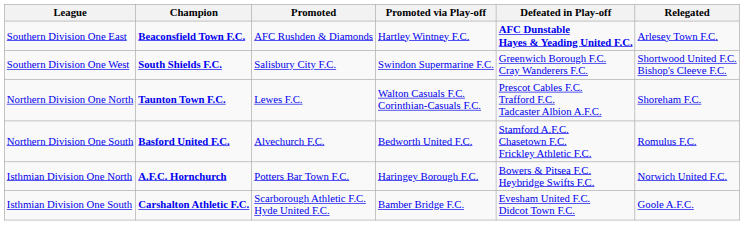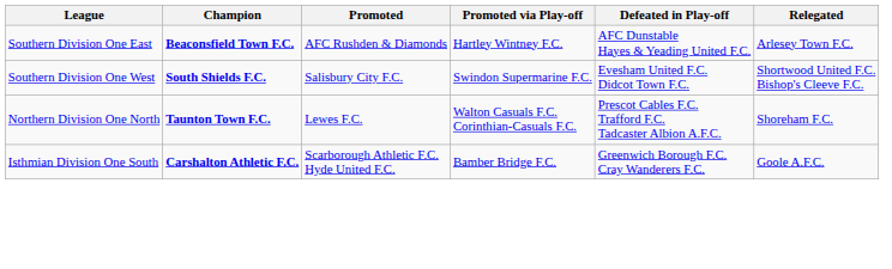 <table class="wikitable">
 <tr>
 <th>League</th>
 <th>Champion</th>
 <th>Promoted</th>
 <th>Promoted via Play-off</th>
 <th>Defeated in Play-off</th>
 <th>Relegated</th>
 </tr>
 <tr>
 <td><a href='#'>Southern Division One East</a></td>
 <td><strong><a href='#'>Beaconsfield Town F.C.</a></strong></td>
 <td><a href='#'>AFC Rushden & Diamonds</a></td>
 <td><a href='#'>Hartley Wintney F.C.</a></td>
-<td><strong><a href='#'>AFC Dunstable</a><br><a href='#'>Hayes & Yeading United F.C.</a></strong></td>
+<td><a href='#'>AFC Dunstable</a><br><a href='#'>Hayes & Yeading United F.C.</a></td>
 <td><a href='#'>Arlesey Town F.C.</a></td>
 </tr>
 <tr>
 <td><a href='#'>Southern Division One West</a></td>
 <td><strong><a href='#'>South Shields F.C.</a></strong></td>
 <td><a href='#'>Salisbury City F.C.</a></td>
 <td><a href='#'>Swindon Supermarine F.C.</a></td>
-<td><a href='#'>Greenwich Borough F.C.</a><br><a href='#'>Cray Wanderers F.C.</a></td>
+<td><a href='#'>Evesham United F.C.</a><br><a href='#'>Didcot Town F.C.</a></td>
 <td><a href='#'>Shortwood United F.C.</a><br><a href='#'>Bishop's Cleeve F.C.</a></td>
 </tr>
 <tr>
 <td><a href='#'>Northern Division One North</a></td>
 <td><strong><a href='#'>Taunton Town F.C.</a></strong></td>
 <td><a href='#'>Lewes F.C.</a></td>
 <td><a href='#'>Walton Casuals F.C.</a><br><a href='#'>Corinthian-Casuals F.C.</a></td>
 <td><a href='#'>Prescot Cables F.C.</a><br><a href='#'>Trafford F.C.</a><br><a href='#'>Tadcaster Albion A.F.C.</a></td>
 <td><a href='#'>Shoreham F.C.</a></td>
 </tr>
 <tr>
-<td><a href='#'>Northern Division One South</a></td>
-<td><strong><a href='#'>Basford United F.C.</a></strong></td>
-<td><a href='#'>Alvechurch F.C.</a></td>
-<td><a href='#'>Bedworth United F.C.</a></td>
-<td><a href='#'>Stamford A.F.C.</a><br><a href='#'>Chasetown F.C.</a><br><a href='#'>Frickley Athletic F.C.</a></td>
-<td><a href='#'>Romulus F.C.</a></td>
-</tr>
-<tr>
-<td><a href='#'>Isthmian Division One North</a></td>
-<td><strong><a href='#'>A.F.C. Hornchurch</a></strong></td>
-<td><a href='#'>Potters Bar Town F.C.</a></td>
-<td><a href='#'>Haringey Borough F.C.</a></td>
-<td><a href='#'>Bowers & Pitsea F.C.</a><br><a href='#'>Heybridge Swifts F.C.</a></td>
-<td><a href='#'>Norwich United F.C.</a></td>
-</tr>
-<tr>
 <td><a href='#'>Isthmian Division One South</a></td>
 <td><strong><a href='#'>Carshalton Athletic F.C.</a></strong></td>
 <td><a href='#'>Scarborough Athletic F.C.</a><br><a href='#'>Hyde United F.C.</a></td>
 <td><a href='#'>Bamber Bridge F.C.</a></td>
-<td><a href='#'>Evesham United F.C.</a><br><a href='#'>Didcot Town F.C.</a></td>
+<td><a href='#'>Greenwich Borough F.C.</a><br><a href='#'>Cray Wanderers F.C.</a></td>
 <td><a href='#'>Goole A.F.C.</a></td>
 </tr>
 </table>
